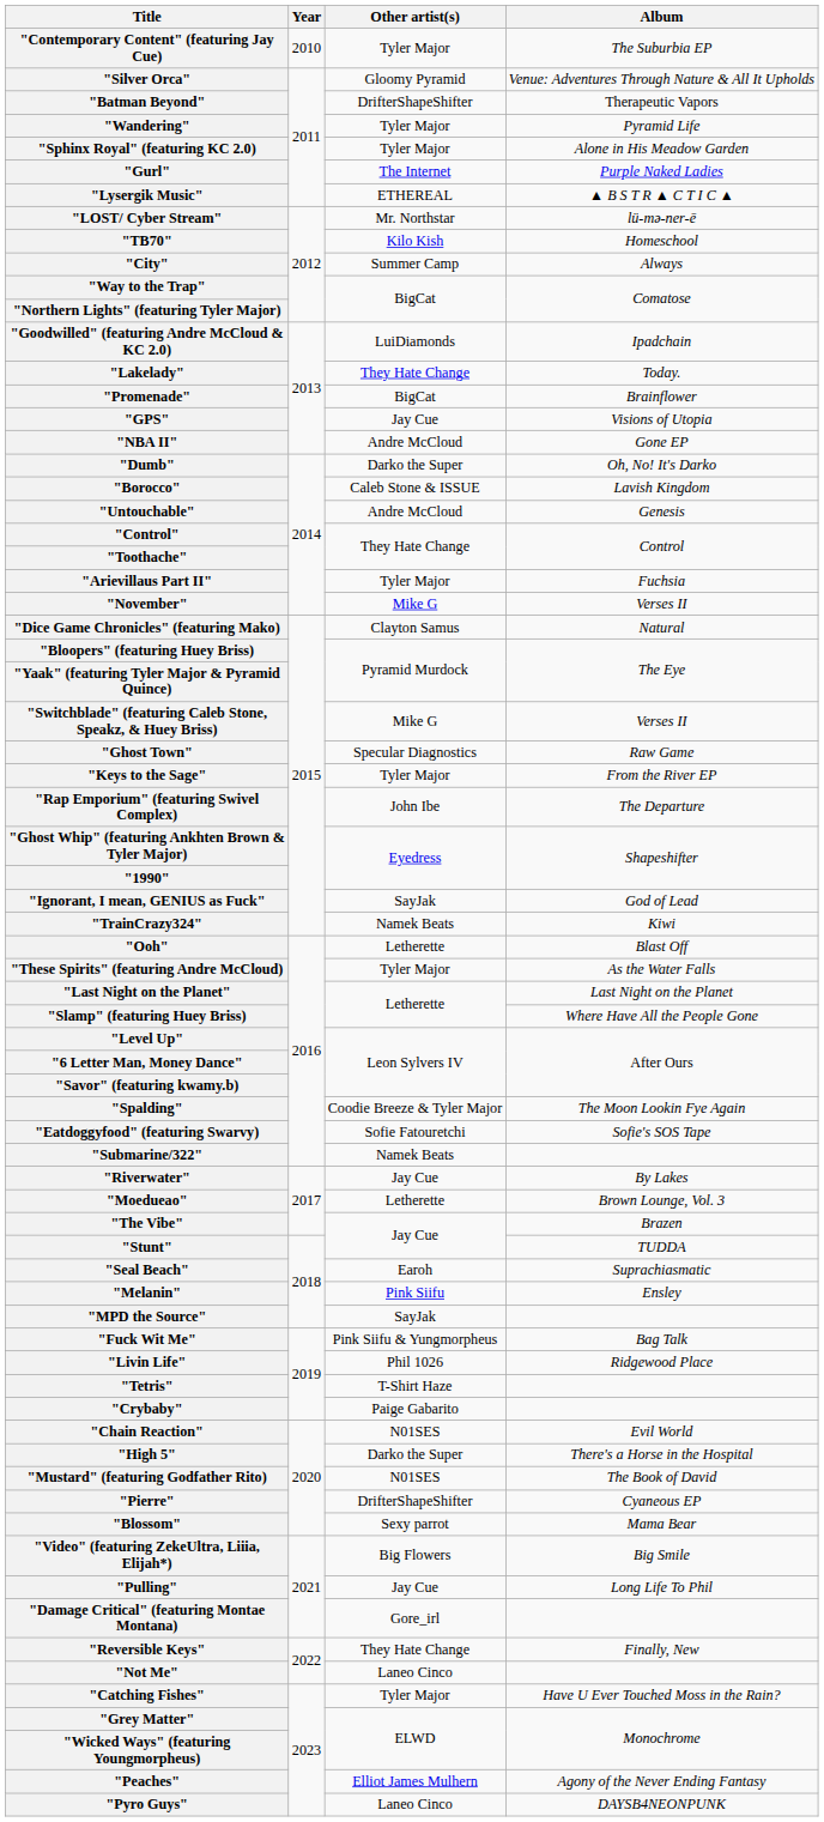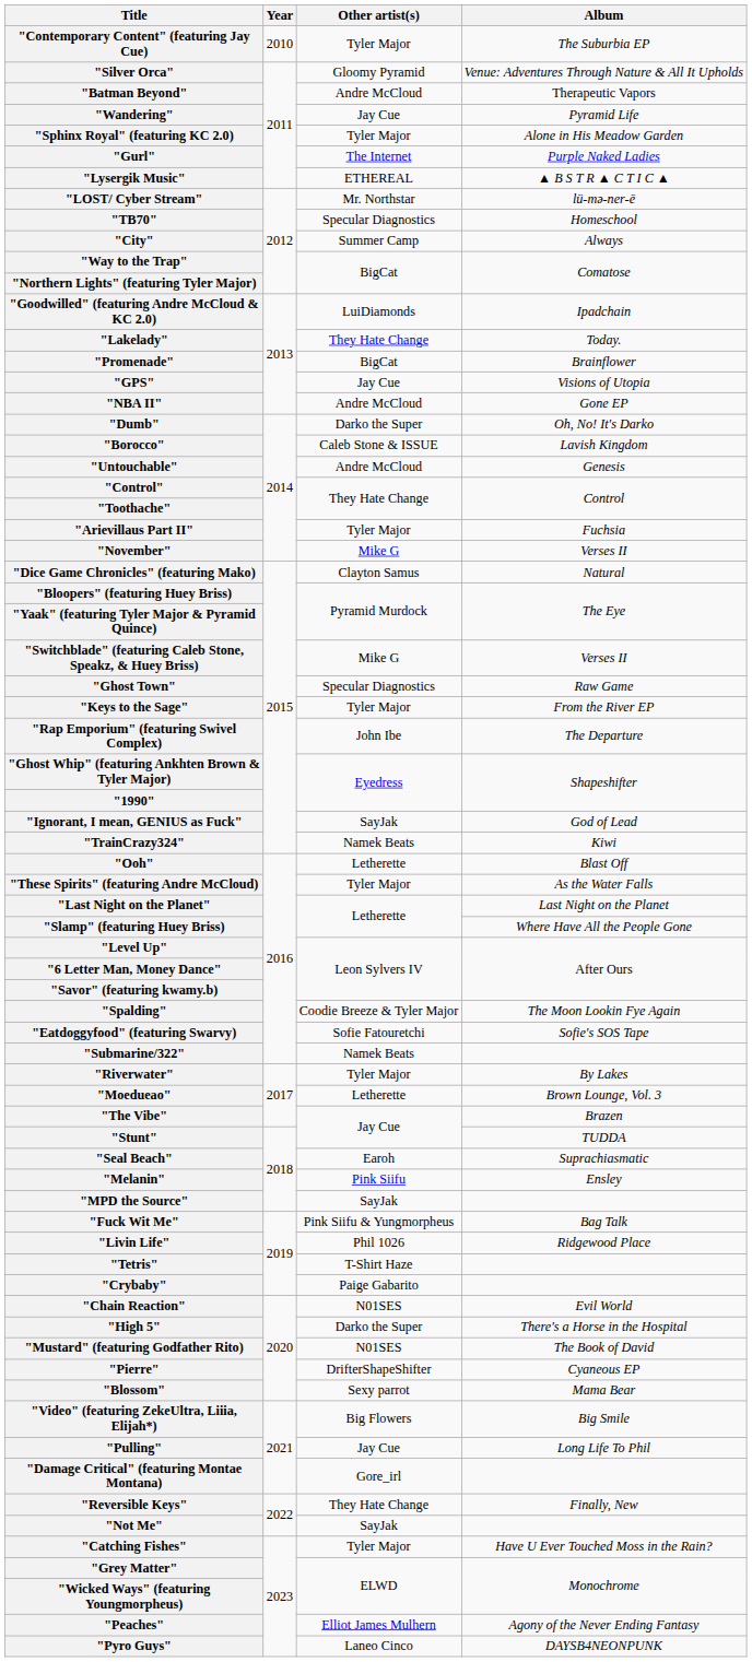 <table class="wikitable plainrowheaders" style="text-align:center;">
 <tr>
 <th scope="col" style="width:19em;">Title</th>
 <th scope="col">Year</th>
 <th scope="col">Other artist(s)</th>
 <th scope="col">Album</th>
 </tr>
 <tr>
 <th scope="row">"Contemporary Content" (featuring Jay Cue)</th>
 <td>2010</td>
 <td>Tyler Major</td>
 <td><em>The Suburbia EP</em></td>
 </tr>
 <tr>
 <th scope="row">"Silver Orca"</th>
 <td rowspan="6">2011</td>
 <td>Gloomy Pyramid</td>
 <td><em>Venue: Adventures Through Nature & All It Upholds</em></td>
 </tr>
 <tr>
 <th scope="row">"Batman Beyond"</th>
-<td>DrifterShapeShifter</td>
+<td>Andre McCloud</td>
 <td>Therapeutic Vapors</td>
 </tr>
 <tr>
 <th scope="row">"Wandering"</th>
-<td>Tyler Major</td>
+<td>Jay Cue</td>
 <td><em>Pyramid Life</em></td>
 </tr>
 <tr>
 <th scope="row">"Sphinx Royal" (featuring KC 2.0)</th>
 <td>Tyler Major</td>
 <td><em>Alone in His Meadow Garden</em></td>
 </tr>
 <tr>
 <th scope="row">"Gurl"</th>
 <td><a href='#'>The Internet</a></td>
 <td><em><a href='#'>Purple Naked Ladies</a></em></td>
 </tr>
 <tr>
 <th scope="row">"Lysergik Music"</th>
 <td>ETHEREAL</td>
 <td><em>▲ B S T R ▲ C T I C ▲</em></td>
 </tr>
 <tr>
 <th scope="row">"LOST/ Cyber Stream"</th>
 <td rowspan="5">2012</td>
 <td>Mr. Northstar</td>
 <td><em>lü-mə-ner-ē</em></td>
 </tr>
 <tr>
 <th scope="row">"TB70"</th>
-<td><a href='#'>Kilo Kish</a></td>
+<td>Specular Diagnostics</td>
 <td><em>Homeschool</em></td>
 </tr>
 <tr>
 <th scope="row">"City"</th>
 <td>Summer Camp</td>
 <td><em>Always</em></td>
 </tr>
 <tr>
 <th scope="row">"Way to the Trap"</th>
 <td rowspan="2">BigCat</td>
 <td rowspan="2"><em>Comatose</em></td>
 </tr>
 <tr>
 <th scope="row">"Northern Lights" (featuring Tyler Major)</th>
 </tr>
 <tr>
 <th scope="row">"Goodwilled" (featuring Andre McCloud & KC 2.0)</th>
 <td rowspan="5">2013</td>
 <td>LuiDiamonds</td>
 <td><em>Ipadchain</em></td>
 </tr>
 <tr>
 <th scope="row">"Lakelady"</th>
 <td><a href='#'>They Hate Change</a></td>
 <td><em>Today.</em></td>
 </tr>
 <tr>
 <th scope="row">"Promenade"</th>
 <td>BigCat</td>
 <td><em>Brainflower</em></td>
 </tr>
 <tr>
 <th scope="row">"GPS"</th>
 <td>Jay Cue</td>
 <td><em>Visions of Utopia</em></td>
 </tr>
 <tr>
 <th scope="row">"NBA II"</th>
 <td>Andre McCloud</td>
 <td><em>Gone EP</em></td>
 </tr>
 <tr>
 <th scope="row">"Dumb"</th>
 <td rowspan="7">2014</td>
 <td>Darko the Super</td>
 <td><em>Oh, No! It's Darko</em></td>
 </tr>
 <tr>
 <th scope="row">"Borocco"</th>
 <td>Caleb Stone & ISSUE</td>
 <td><em>Lavish Kingdom</em></td>
 </tr>
 <tr>
 <th scope="row">"Untouchable"</th>
 <td>Andre McCloud</td>
 <td><em>Genesis</em></td>
 </tr>
 <tr>
 <th scope="row">"Control"</th>
 <td rowspan="2">They Hate Change</td>
 <td rowspan="2"><em>Control</em></td>
 </tr>
 <tr>
 <th scope="row">"Toothache"</th>
 </tr>
 <tr>
 <th scope="row">"Arievillaus Part II"</th>
 <td>Tyler Major</td>
 <td><em>Fuchsia</em></td>
 </tr>
 <tr>
 <th scope="row">"November"</th>
 <td><a href='#'>Mike G</a></td>
 <td><em>Verses II</em></td>
 </tr>
 <tr>
 <th scope="row">"Dice Game Chronicles" (featuring Mako)</th>
 <td rowspan="11">2015</td>
 <td>Clayton Samus</td>
 <td><em>Natural</em></td>
 </tr>
 <tr>
 <th scope="row">"Bloopers" (featuring Huey Briss)</th>
 <td rowspan="2">Pyramid Murdock</td>
 <td rowspan="2"><em>The Eye</em></td>
 </tr>
 <tr>
 <th scope="row">"Yaak" (featuring Tyler Major & Pyramid Quince)</th>
 </tr>
 <tr>
 <th scope="row">"Switchblade" (featuring Caleb Stone, Speakz, & Huey Briss)</th>
 <td>Mike G</td>
 <td><em>Verses II</em></td>
 </tr>
 <tr>
 <th scope="row">"Ghost Town"</th>
 <td>Specular Diagnostics</td>
 <td><em>Raw Game</em></td>
 </tr>
 <tr>
 <th scope="row">"Keys to the Sage"</th>
 <td>Tyler Major</td>
 <td><em>From the River EP</em></td>
 </tr>
 <tr>
 <th scope="row">"Rap Emporium" (featuring Swivel Complex)</th>
 <td>John Ibe</td>
 <td><em>The Departure</em></td>
 </tr>
 <tr>
 <th scope="row">"Ghost Whip" (featuring Ankhten Brown & Tyler Major)</th>
 <td rowspan="2"><a href='#'>Eyedress</a></td>
 <td rowspan="2"><em>Shapeshifter</em></td>
 </tr>
 <tr>
 <th scope="row">"1990"</th>
 </tr>
 <tr>
 <th scope="row">"Ignorant, I mean, GENIUS as Fuck"</th>
 <td rowspan="1">SayJak</td>
 <td rowspan="1"><em>God of Lead</em></td>
 </tr>
 <tr>
 <th scope="row">"TrainCrazy324"</th>
 <td>Namek Beats</td>
 <td><em>Kiwi</em></td>
 </tr>
 <tr>
 <th scope="row">"Ooh"</th>
 <td rowspan="10">2016</td>
 <td>Letherette</td>
 <td><em>Blast Off</em></td>
 </tr>
 <tr>
 <th scope="row">"These Spirits" (featuring Andre McCloud)</th>
 <td>Tyler Major</td>
 <td><em>As the Water Falls</em></td>
 </tr>
 <tr>
 <th scope="row">"Last Night on the Planet"</th>
 <td rowspan="2">Letherette</td>
 <td><em>Last Night on the Planet</em></td>
 </tr>
 <tr>
 <th scope="row">"Slamp" (featuring Huey Briss)</th>
 <td><em>Where Have All the People Gone</em></td>
 </tr>
 <tr>
 <th scope="row">"Level Up"</th>
 <td rowspan="3">Leon Sylvers IV</td>
 <td rowspan="3">After Ours</td>
 </tr>
 <tr>
 <th scope="row">"6 Letter Man, Money Dance"</th>
 </tr>
 <tr>
 <th scope="row">"Savor" (featuring kwamy.b)</th>
 </tr>
 <tr>
 <th scope="row">"Spalding"</th>
 <td>Coodie Breeze & Tyler Major</td>
 <td><em>The Moon Lookin Fye Again</em></td>
 </tr>
 <tr>
 <th scope="row">"Eatdoggyfood" (featuring Swarvy)</th>
 <td>Sofie Fatouretchi</td>
 <td><em>Sofie's SOS Tape</em></td>
 </tr>
 <tr>
 <th scope="row">"Submarine/322"</th>
 <td>Namek Beats</td>
 <td></td>
 </tr>
 <tr>
 <th scope="row">"Riverwater"</th>
 <td rowspan="3">2017</td>
-<td>Jay Cue</td>
+<td>Tyler Major</td>
 <td><em>By Lakes</em></td>
 </tr>
 <tr>
 <th scope="row">"Moedueao"</th>
 <td>Letherette</td>
 <td><em>Brown Lounge, Vol. 3</em></td>
 </tr>
 <tr>
 <th scope="row">"The Vibe"</th>
 <td rowspan="2">Jay Cue</td>
 <td><em>Brazen</em></td>
 </tr>
 <tr>
 <th scope="row">"Stunt"</th>
 <td rowspan="4">2018</td>
 <td><em>TUDDA</em></td>
 </tr>
 <tr>
 <th scope="row">"Seal Beach"</th>
 <td>Earoh</td>
 <td><em>Suprachiasmatic</em></td>
 </tr>
 <tr>
 <th scope="row">"Melanin"</th>
 <td><a href='#'>Pink Siifu</a></td>
 <td><em>Ensley</em></td>
 </tr>
 <tr>
 <th scope="row">"MPD the Source"</th>
 <td>SayJak</td>
 <td></td>
 </tr>
 <tr>
 <th scope="row">"Fuck Wit Me"</th>
 <td rowspan="4">2019</td>
 <td>Pink Siifu & Yungmorpheus</td>
 <td><em>Bag Talk</em></td>
 </tr>
 <tr>
 <th scope="row">"Livin Life"</th>
 <td>Phil 1026</td>
 <td><em>Ridgewood Place</em></td>
 </tr>
 <tr>
 <th scope="row">"Tetris"</th>
 <td>T-Shirt Haze</td>
 <td></td>
 </tr>
 <tr>
 <th scope="row">"Crybaby"</th>
 <td>Paige Gabarito</td>
 <td></td>
 </tr>
 <tr>
 <th scope="row">"Chain Reaction"</th>
 <td rowspan="5">2020</td>
 <td>N01SES</td>
 <td><em>Evil World</em></td>
 </tr>
 <tr>
 <th scope="row">"High 5"</th>
 <td>Darko the Super</td>
 <td><em>There's a Horse in the Hospital</em></td>
 </tr>
 <tr>
 <th scope="row">"Mustard" (featuring Godfather Rito)</th>
 <td>N01SES</td>
 <td><em>The Book of David</em></td>
 </tr>
 <tr>
 <th scope="row">"Pierre"</th>
 <td>DrifterShapeShifter</td>
 <td><em>Cyaneous EP</em></td>
 </tr>
 <tr>
 <th scope="row">"Blossom"</th>
 <td>Sexy parrot</td>
 <td><em>Mama Bear</em></td>
 </tr>
 <tr>
 <th scope="row">"Video" (featuring ZekeUltra, Liiia, Elijah*)</th>
 <td rowspan="3">2021</td>
 <td>Big Flowers</td>
 <td><em>Big Smile</em></td>
 </tr>
 <tr>
 <th scope="row">"Pulling"</th>
 <td>Jay Cue</td>
 <td><em>Long Life To Phil</em></td>
 </tr>
 <tr>
 <th scope="row">"Damage Critical" (featuring Montae Montana)</th>
 <td>Gore_irl</td>
 <td></td>
 </tr>
 <tr>
 <th scope="row">"Reversible Keys"</th>
 <td rowspan="2">2022</td>
 <td>They Hate Change</td>
 <td><em>Finally, New</em></td>
 </tr>
 <tr>
 <th scope="row">"Not Me"</th>
-<td>Laneo Cinco</td>
+<td rowspan="1">SayJak</td>
 <td></td>
 </tr>
 <tr>
 <th scope="row">"Catching Fishes"</th>
 <td rowspan="5">2023</td>
 <td>Tyler Major</td>
 <td><em>Have U Ever Touched Moss in the Rain?</em></td>
 </tr>
 <tr>
 <th scope="row">"Grey Matter"</th>
 <td rowspan="2">ELWD</td>
 <td rowspan="2"><em>Monochrome</em></td>
 </tr>
 <tr>
 <th scope="row">"Wicked Ways" (featuring Youngmorpheus)</th>
 </tr>
 <tr>
 <th scope="row">"Peaches"</th>
 <td><a href='#'>Elliot James Mulhern</a></td>
 <td><em>Agony of the Never Ending Fantasy</em></td>
 </tr>
 <tr>
 <th scope="row">"Pyro Guys"</th>
 <td>Laneo Cinco</td>
 <td><em>DAYSB4NEONPUNK</em></td>
 </tr>
 </table>
